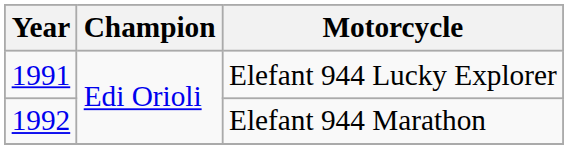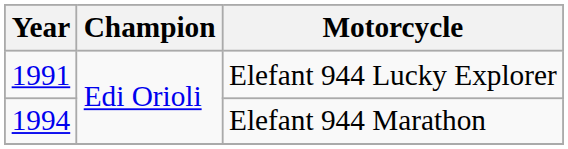 <table class="wikitable">
 <tr>
 <th>Year</th>
 <th>Champion</th>
 <th>Motorcycle</th>
 </tr>
 <tr>
 <td><a href='#'>1991</a></td>
 <td rowspan="2"> <a href='#'>Edi Orioli</a></td>
 <td>Elefant 944 Lucky Explorer</td>
 </tr>
 <tr>
-<td><a href='#'>1992</a></td>
+<td><a href='#'>1994</a></td>
 <td>Elefant 944 Marathon</td>
 </tr>
 <tr>
 </tr>
 </table>
